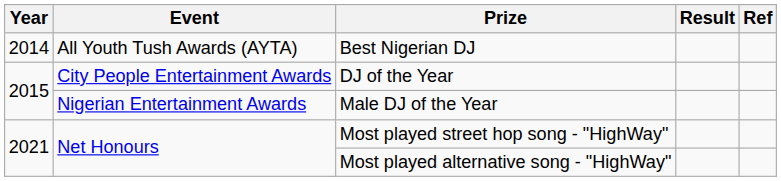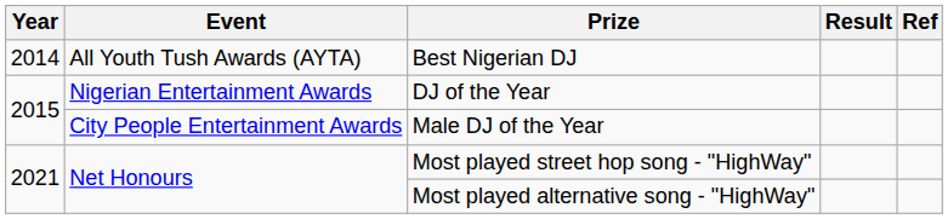 <table class="wikitable sortable">
 <tr>
 <th>Year</th>
 <th>Event</th>
 <th>Prize</th>
 <th>Result</th>
 <th>Ref</th>
 </tr>
 <tr>
 <td>2014</td>
 <td>All Youth Tush Awards (AYTA)</td>
 <td>Best Nigerian DJ</td>
 <td></td>
 <td></td>
 </tr>
 <tr>
 <td rowspan="2">2015</td>
-<td><a href='#'>City People Entertainment Awards</a></td>
+<td><a href='#'>Nigerian Entertainment Awards</a></td>
 <td>DJ of the Year</td>
 <td></td>
 <td></td>
 </tr>
 <tr>
-<td><a href='#'>Nigerian Entertainment Awards</a></td>
+<td><a href='#'>City People Entertainment Awards</a></td>
 <td>Male DJ of the Year</td>
 <td></td>
 <td></td>
 </tr>
 <tr>
 <td rowspan="2">2021</td>
 <td rowspan="2"><a href='#'>Net Honours</a></td>
 <td>Most played street hop song - "HighWay" </td>
 <td></td>
 <td></td>
 </tr>
 <tr>
 <td>Most played alternative song - "HighWay" </td>
 <td></td>
 <td></td>
 </tr>
 </table>
